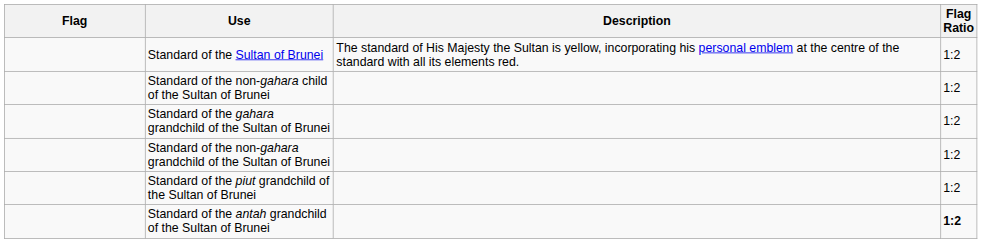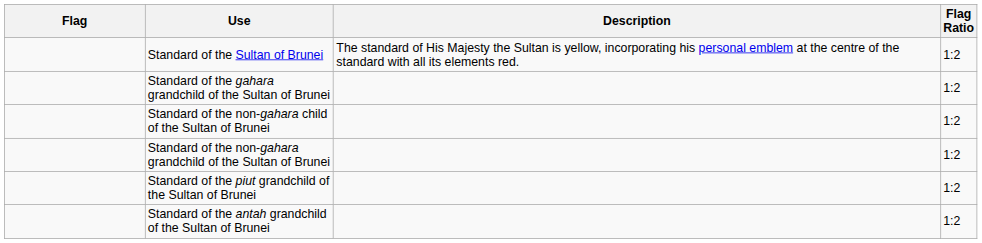 <table class="wikitable" width="100%">
 <tr>
 <th width="15%">Flag</th>
 <th width="20%">Use</th>
 <th width="85%">Description</th>
 <th width="15%">Flag Ratio</th>
 </tr>
 <tr>
 <td align="center"></td>
 <td>Standard of the <a href='#'>Sultan of Brunei</a></td>
 <td>The standard of His Majesty the Sultan is yellow, incorporating his <a href='#'>personal emblem</a> at the centre of the standard with all its elements red.</td>
 <td>1:2</td>
 </tr>
 <tr>
 <td></td>
-<td>Standard of the non-<em>gahara</em> child of the Sultan of Brunei</td>
+<td>Standard of the <em>gahara</em> grandchild of the Sultan of Brunei</td>
 <td></td>
 <td>1:2</td>
 </tr>
 <tr>
 <td></td>
-<td>Standard of the <em>gahara</em> grandchild of the Sultan of Brunei</td>
+<td>Standard of the non-<em>gahara</em> child of the Sultan of Brunei</td>
 <td></td>
 <td>1:2</td>
 </tr>
 <tr>
 <td></td>
 <td>Standard of the non-<em>gahara</em> grandchild of the Sultan of Brunei</td>
 <td></td>
 <td>1:2</td>
 </tr>
 <tr>
 <td></td>
 <td>Standard of the <em>piut</em> grandchild of the Sultan of Brunei</td>
 <td></td>
 <td>1:2</td>
 </tr>
 <tr>
 <td></td>
 <td>Standard of the <em>antah</em> grandchild of the Sultan of Brunei</td>
 <td></td>
-<td><strong>1:2</strong></td>
+<td>1:2</td>
 </tr>
 </table>
